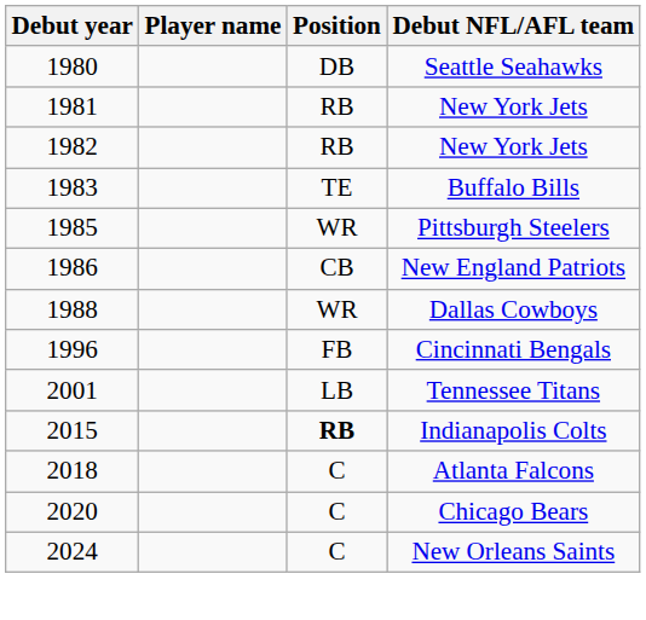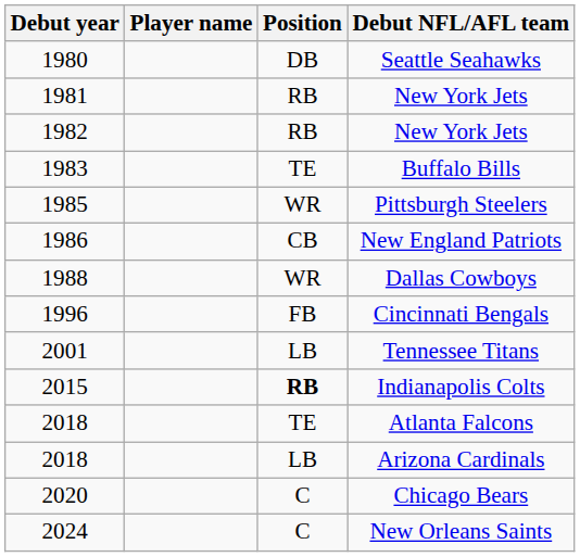 <table class="wikitable sortable">
 <tr>
 <th>Debut year</th>
 <th>Player name</th>
 <th>Position</th>
 <th>Debut NFL/AFL team</th>
 </tr>
 <tr>
 <td align="center">1980</td>
 <td align="center"></td>
 <td align="center">DB</td>
 <td align="center"><a href='#'>Seattle Seahawks</a></td>
 </tr>
 <tr>
 <td align="center">1981</td>
 <td align="center"></td>
 <td align="center">RB</td>
 <td align="center"><a href='#'>New York Jets</a></td>
 </tr>
 <tr>
 <td align="center">1982</td>
 <td align="center"></td>
 <td align="center">RB</td>
 <td align="center"><a href='#'>New York Jets</a></td>
 </tr>
 <tr>
 <td align="center">1983</td>
 <td align="center"></td>
 <td align="center">TE</td>
 <td align="center"><a href='#'>Buffalo Bills</a></td>
 </tr>
 <tr>
 <td align="center">1985</td>
 <td align="center"></td>
 <td align="center">WR</td>
 <td align="center"><a href='#'>Pittsburgh Steelers</a></td>
 </tr>
 <tr>
 <td align="center">1986</td>
 <td align="center"></td>
 <td align="center">CB</td>
 <td align="center"><a href='#'>New England Patriots</a></td>
 </tr>
 <tr>
 <td align="center">1988</td>
 <td align="center"></td>
 <td align="center">WR</td>
 <td align="center"><a href='#'>Dallas Cowboys</a></td>
 </tr>
 <tr>
 <td align="center">1996</td>
 <td align="center"></td>
 <td align="center">FB</td>
 <td align="center"><a href='#'>Cincinnati Bengals</a></td>
 </tr>
 <tr>
 <td align="center">2001</td>
 <td align="center"></td>
 <td align="center">LB</td>
 <td align="center"><a href='#'>Tennessee Titans</a></td>
 </tr>
 <tr>
 <td align="center">2015</td>
 <td align="center"></td>
 <td align="center"><strong>RB</strong></td>
 <td align="center"><a href='#'>Indianapolis Colts</a></td>
 </tr>
 <tr>
 <td align="center">2018</td>
 <td align="center"></td>
-<td align="center">C</td>
+<td align="center">TE</td>
 <td align="center"><a href='#'>Atlanta Falcons</a></td>
+</tr>
+<tr>
+<td align="center">2018</td>
+<td align="center"></td>
+<td align="center">LB</td>
+<td align="center"><a href='#'>Arizona Cardinals</a></td>
 </tr>
 <tr>
 <td align="center">2020</td>
 <td align="center"></td>
 <td align="center">C</td>
 <td align="center"><a href='#'>Chicago Bears</a></td>
 </tr>
 <tr>
 <td align="center">2024</td>
 <td align="center"></td>
 <td align="center">C</td>
 <td align="center"><a href='#'>New Orleans Saints</a></td>
 </tr>
 </table>
